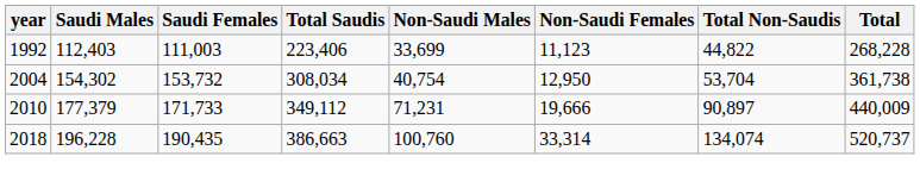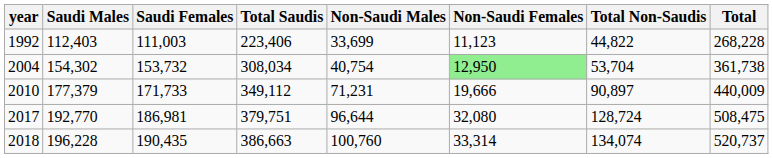 <table class="wikitable">
 <tr>
 <th>year</th>
 <th>Saudi Males</th>
 <th>Saudi Females</th>
 <th>Total Saudis</th>
 <th>Non-Saudi Males</th>
 <th>Non-Saudi Females</th>
 <th>Total Non-Saudis</th>
 <th>Total</th>
 </tr>
 <tr>
 <td>1992</td>
 <td>112,403</td>
 <td>111,003</td>
 <td>223,406</td>
 <td>33,699</td>
 <td>11,123</td>
 <td>44,822</td>
 <td>268,228</td>
 </tr>
 <tr>
 <td>2004</td>
 <td>154,302</td>
 <td>153,732</td>
 <td>308,034</td>
 <td>40,754</td>
-<td>12,950</td>
+<td style="background: lightgreen;">12,950</td>
 <td>53,704</td>
 <td>361,738</td>
 </tr>
 <tr>
 <td>2010</td>
 <td>177,379</td>
 <td>171,733</td>
 <td>349,112</td>
 <td>71,231</td>
 <td>19,666</td>
 <td>90,897</td>
 <td>440,009</td>
 </tr>
 <tr>
+<td>2017</td>
+<td>192,770</td>
+<td>186,981</td>
+<td>379,751</td>
+<td>96,644</td>
+<td>32,080</td>
+<td>128,724</td>
+<td>508,475</td>
+</tr>
+<tr>
 <td>2018</td>
 <td>196,228</td>
 <td>190,435</td>
 <td>386,663</td>
 <td>100,760</td>
 <td>33,314</td>
 <td>134,074</td>
 <td>520,737</td>
 </tr>
 </table>
